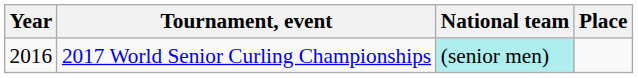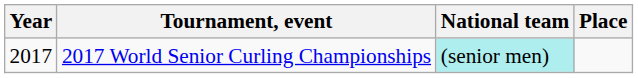 <table class="wikitable">
 <tr>
 <th scope="col">Year</th>
 <th scope="col">Tournament, event</th>
 <th scope="col">National team</th>
 <th scope="col">Place</th>
 </tr>
 <tr>
-<td>2016</td>
+<td>2017</td>
 <td><a href='#'>2017 World Senior Curling Championships</a></td>
 <td style="background: paleturquoise;"> (senior men)</td>
 <td></td>
 </tr>
 </table>
